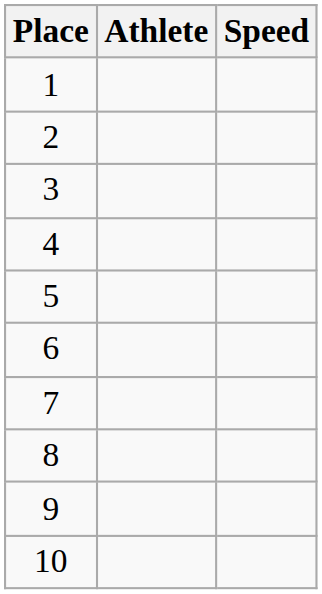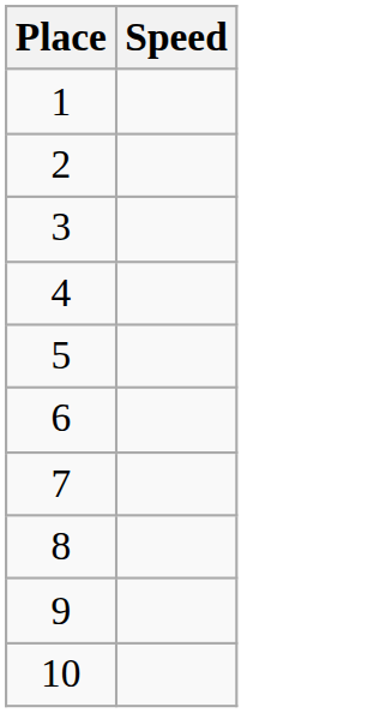 <table class="wikitable" style="text-align:center">
 <tr>
 <th>Place</th>
-<th>Athlete</th>
 <th>Speed</th>
 </tr>
 <tr>
 <td>1</td>
-<td align=left></td>
 <td></td>
 </tr>
 <tr>
 <td>2</td>
-<td align=left></td>
 <td></td>
 </tr>
 <tr>
 <td>3</td>
-<td align=left></td>
 <td></td>
 </tr>
 <tr>
 <td>4</td>
-<td align=left></td>
 <td></td>
 </tr>
 <tr>
 <td>5</td>
-<td align=left></td>
 <td></td>
 </tr>
 <tr>
 <td>6</td>
-<td align=left></td>
 <td></td>
 </tr>
 <tr>
 <td>7</td>
-<td align=left></td>
 <td></td>
 </tr>
 <tr>
 <td>8</td>
-<td align=left></td>
 <td></td>
 </tr>
 <tr>
 <td>9</td>
-<td align=left></td>
 <td></td>
 </tr>
 <tr>
 <td>10</td>
-<td align=left></td>
 <td></td>
 </tr>
 </table>
